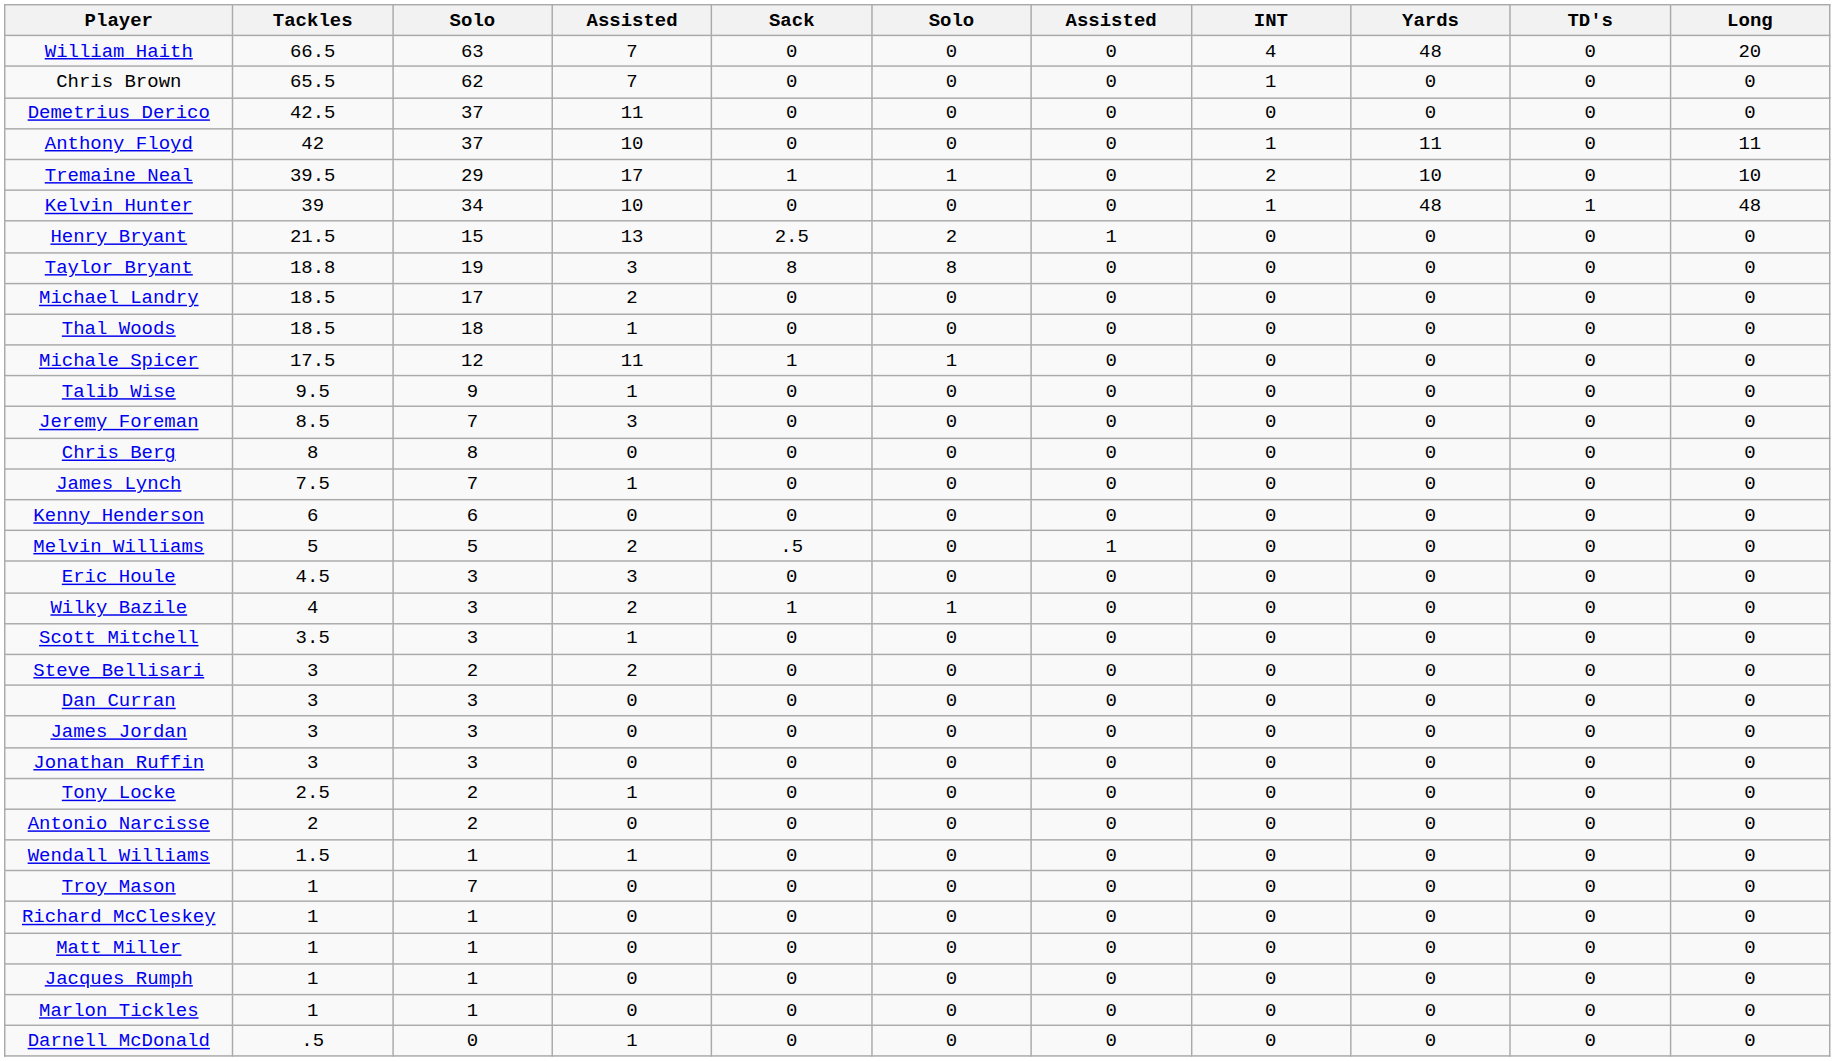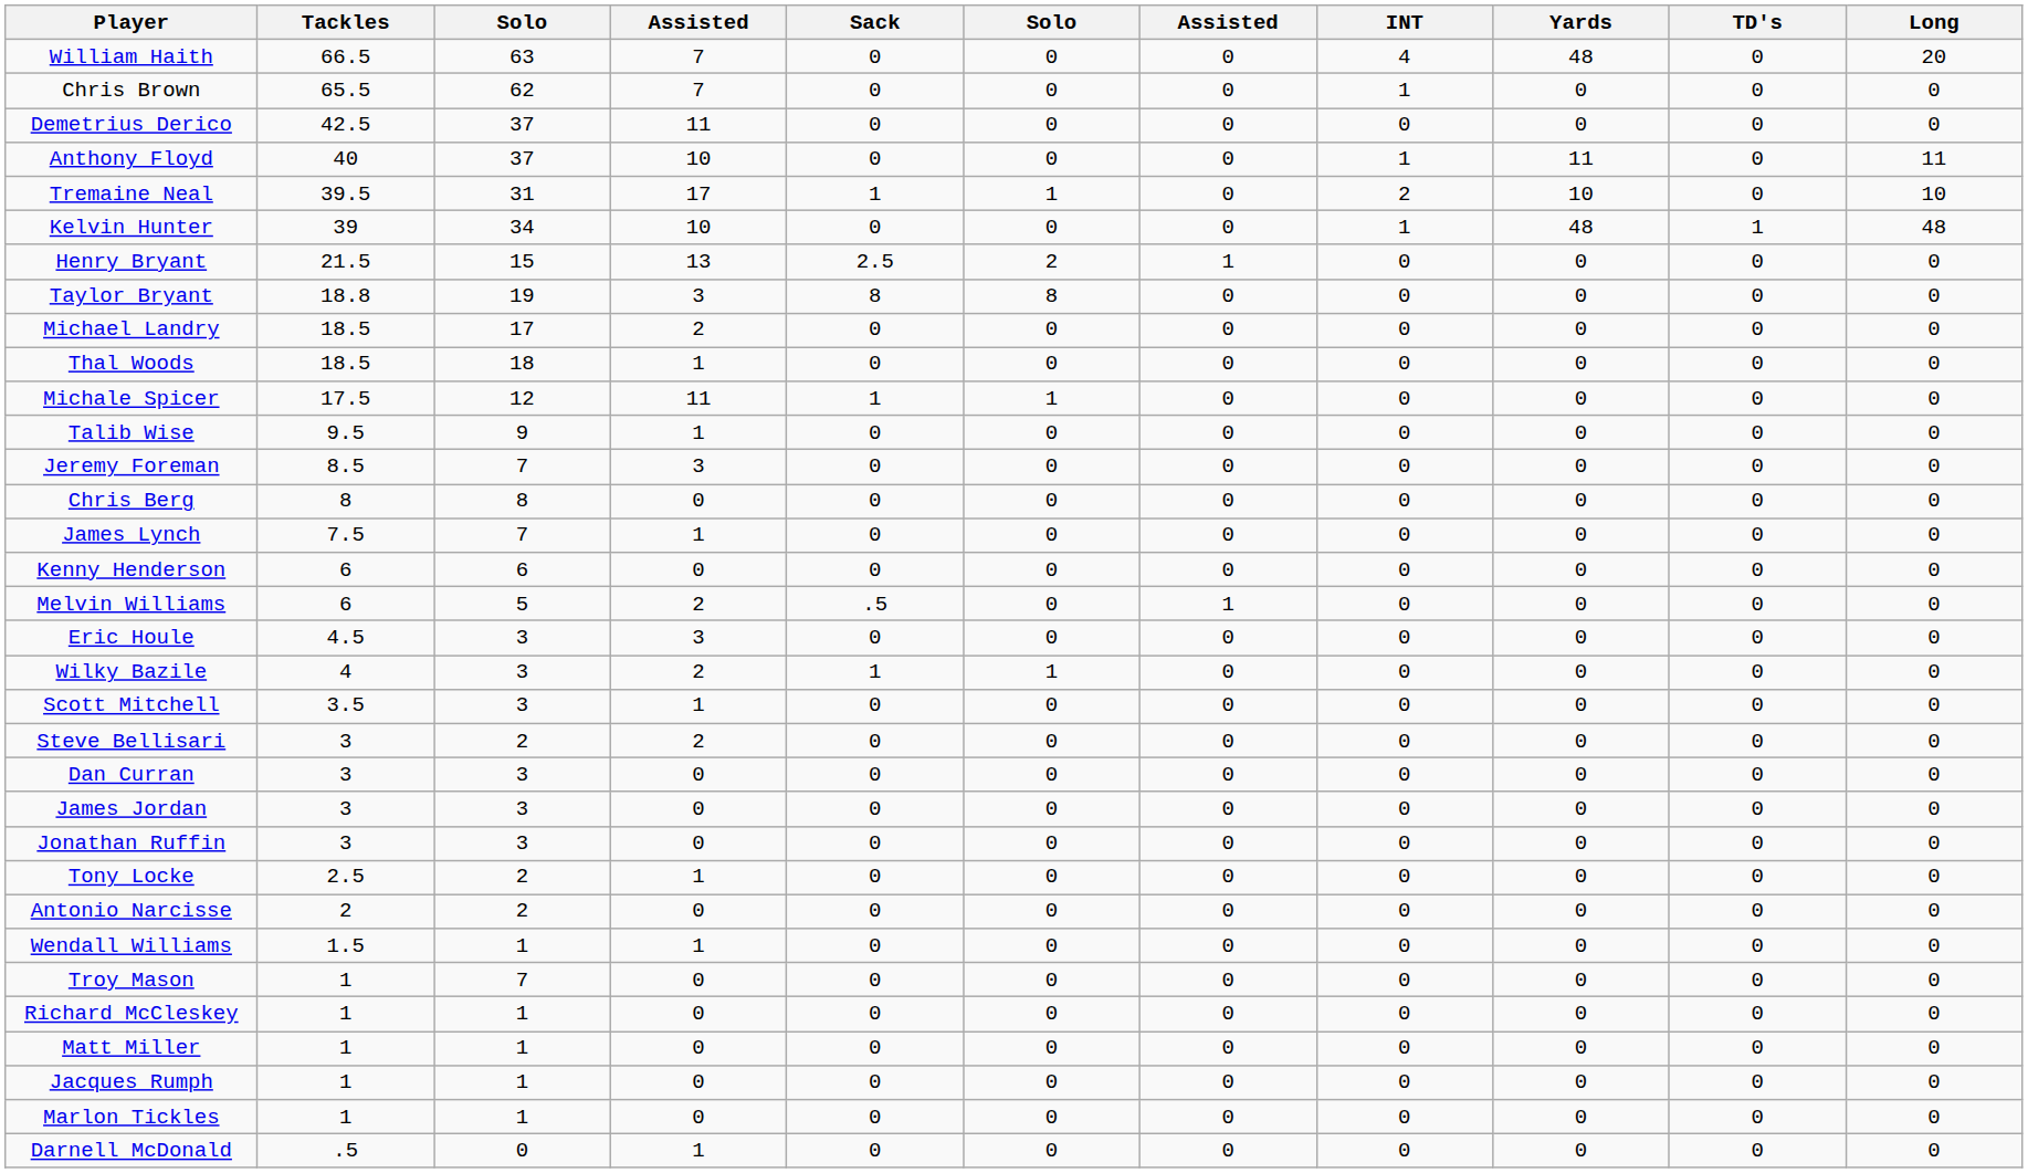 <table class="wikitable sortable">
 <tr>
 <th bgcolor="#DDDDFF" width="10%">Player</th>
 <th bgcolor="#DDDDFF" width="7%">Tackles</th>
 <th bgcolor="#DDDDFF" width="7%">Solo</th>
 <th bgcolor="#DDDDFF" width="7%">Assisted</th>
 <th bgcolor="#DDDDFF" width="7%">Sack</th>
 <th bgcolor="#DDDDFF" width="7%">Solo</th>
 <th bgcolor="#DDDDFF" width="7%">Assisted</th>
 <th bgcolor="#DDDDFF" width="7%">INT</th>
 <th bgcolor="#DDDDFF" width="7%">Yards</th>
 <th bgcolor="#DDDDFF" width="7%">TD's</th>
 <th bgcolor="#DDDDFF" width="7%">Long</th>
 </tr>
 <tr align="center">
 <td><a href='#'>William Haith</a></td>
 <td>66.5</td>
 <td>63</td>
 <td>7</td>
 <td>0</td>
 <td>0</td>
 <td>0</td>
 <td>4</td>
 <td>48</td>
 <td>0</td>
 <td>20</td>
 </tr>
 <tr align="center">
 <td>Chris Brown</td>
 <td>65.5</td>
 <td>62</td>
 <td>7</td>
 <td>0</td>
 <td>0</td>
 <td>0</td>
 <td>1</td>
 <td>0</td>
 <td>0</td>
 <td>0</td>
 </tr>
 <tr align="center">
 <td><a href='#'>Demetrius Derico</a></td>
 <td>42.5</td>
 <td>37</td>
 <td>11</td>
 <td>0</td>
 <td>0</td>
 <td>0</td>
 <td>0</td>
 <td>0</td>
 <td>0</td>
 <td>0</td>
 </tr>
 <tr align="center">
 <td><a href='#'>Anthony Floyd</a></td>
-<td>42</td>
+<td>40</td>
 <td>37</td>
 <td>10</td>
 <td>0</td>
 <td>0</td>
 <td>0</td>
 <td>1</td>
 <td>11</td>
 <td>0</td>
 <td>11</td>
 </tr>
 <tr align="center">
 <td><a href='#'>Tremaine Neal</a></td>
 <td>39.5</td>
-<td>29</td>
+<td>31</td>
 <td>17</td>
 <td>1</td>
 <td>1</td>
 <td>0</td>
 <td>2</td>
 <td>10</td>
 <td>0</td>
 <td>10</td>
 </tr>
 <tr align="center">
 <td><a href='#'>Kelvin Hunter</a></td>
 <td>39</td>
 <td>34</td>
 <td>10</td>
 <td>0</td>
 <td>0</td>
 <td>0</td>
 <td>1</td>
 <td>48</td>
 <td>1</td>
 <td>48</td>
 </tr>
 <tr align="center">
 <td><a href='#'>Henry Bryant</a></td>
 <td>21.5</td>
 <td>15</td>
 <td>13</td>
 <td>2.5</td>
 <td>2</td>
 <td>1</td>
 <td>0</td>
 <td>0</td>
 <td>0</td>
 <td>0</td>
 </tr>
 <tr align="center">
 <td><a href='#'>Taylor Bryant</a></td>
 <td>18.8</td>
 <td>19</td>
 <td>3</td>
 <td>8</td>
 <td>8</td>
 <td>0</td>
 <td>0</td>
 <td>0</td>
 <td>0</td>
 <td>0</td>
 </tr>
 <tr align="center">
 <td><a href='#'>Michael Landry</a></td>
 <td>18.5</td>
 <td>17</td>
 <td>2</td>
 <td>0</td>
 <td>0</td>
 <td>0</td>
 <td>0</td>
 <td>0</td>
 <td>0</td>
 <td>0</td>
 </tr>
 <tr align="center">
 <td><a href='#'>Thal Woods</a></td>
 <td>18.5</td>
 <td>18</td>
 <td>1</td>
 <td>0</td>
 <td>0</td>
 <td>0</td>
 <td>0</td>
 <td>0</td>
 <td>0</td>
 <td>0</td>
 </tr>
 <tr align="center">
 <td><a href='#'>Michale Spicer</a></td>
 <td>17.5</td>
 <td>12</td>
 <td>11</td>
 <td>1</td>
 <td>1</td>
 <td>0</td>
 <td>0</td>
 <td>0</td>
 <td>0</td>
 <td>0</td>
 </tr>
 <tr align="center">
 <td><a href='#'>Talib Wise</a></td>
 <td>9.5</td>
 <td>9</td>
 <td>1</td>
 <td>0</td>
 <td>0</td>
 <td>0</td>
 <td>0</td>
 <td>0</td>
 <td>0</td>
 <td>0</td>
 </tr>
 <tr align="center">
 <td><a href='#'>Jeremy Foreman</a></td>
 <td>8.5</td>
 <td>7</td>
 <td>3</td>
 <td>0</td>
 <td>0</td>
 <td>0</td>
 <td>0</td>
 <td>0</td>
 <td>0</td>
 <td>0</td>
 </tr>
 <tr align="center">
 <td><a href='#'>Chris Berg</a></td>
 <td>8</td>
 <td>8</td>
 <td>0</td>
 <td>0</td>
 <td>0</td>
 <td>0</td>
 <td>0</td>
 <td>0</td>
 <td>0</td>
 <td>0</td>
 </tr>
 <tr align="center">
 <td><a href='#'>James Lynch</a></td>
 <td>7.5</td>
 <td>7</td>
 <td>1</td>
 <td>0</td>
 <td>0</td>
 <td>0</td>
 <td>0</td>
 <td>0</td>
 <td>0</td>
 <td>0</td>
 </tr>
 <tr align="center">
 <td><a href='#'>Kenny Henderson</a></td>
 <td>6</td>
 <td>6</td>
 <td>0</td>
 <td>0</td>
 <td>0</td>
 <td>0</td>
 <td>0</td>
 <td>0</td>
 <td>0</td>
 <td>0</td>
 </tr>
 <tr align="center">
 <td><a href='#'>Melvin Williams</a></td>
-<td>5</td>
+<td>6</td>
 <td>5</td>
 <td>2</td>
 <td>.5</td>
 <td>0</td>
 <td>1</td>
 <td>0</td>
 <td>0</td>
 <td>0</td>
 <td>0</td>
 </tr>
 <tr align="center">
 <td><a href='#'>Eric Houle</a></td>
 <td>4.5</td>
 <td>3</td>
 <td>3</td>
 <td>0</td>
 <td>0</td>
 <td>0</td>
 <td>0</td>
 <td>0</td>
 <td>0</td>
 <td>0</td>
 </tr>
 <tr align="center">
 <td><a href='#'>Wilky Bazile</a></td>
 <td>4</td>
 <td>3</td>
 <td>2</td>
 <td>1</td>
 <td>1</td>
 <td>0</td>
 <td>0</td>
 <td>0</td>
 <td>0</td>
 <td>0</td>
 </tr>
 <tr align="center">
 <td><a href='#'>Scott Mitchell</a></td>
 <td>3.5</td>
 <td>3</td>
 <td>1</td>
 <td>0</td>
 <td>0</td>
 <td>0</td>
 <td>0</td>
 <td>0</td>
 <td>0</td>
 <td>0</td>
 </tr>
 <tr align="center">
 <td><a href='#'>Steve Bellisari</a></td>
 <td>3</td>
 <td>2</td>
 <td>2</td>
 <td>0</td>
 <td>0</td>
 <td>0</td>
 <td>0</td>
 <td>0</td>
 <td>0</td>
 <td>0</td>
 </tr>
 <tr align="center">
 <td><a href='#'>Dan Curran</a></td>
 <td>3</td>
 <td>3</td>
 <td>0</td>
 <td>0</td>
 <td>0</td>
 <td>0</td>
 <td>0</td>
 <td>0</td>
 <td>0</td>
 <td>0</td>
 </tr>
 <tr align="center">
 <td><a href='#'>James Jordan</a></td>
 <td>3</td>
 <td>3</td>
 <td>0</td>
 <td>0</td>
 <td>0</td>
 <td>0</td>
 <td>0</td>
 <td>0</td>
 <td>0</td>
 <td>0</td>
 </tr>
 <tr align="center">
 <td><a href='#'>Jonathan Ruffin</a></td>
 <td>3</td>
 <td>3</td>
 <td>0</td>
 <td>0</td>
 <td>0</td>
 <td>0</td>
 <td>0</td>
 <td>0</td>
 <td>0</td>
 <td>0</td>
 </tr>
 <tr align="center">
 <td><a href='#'>Tony Locke</a></td>
 <td>2.5</td>
 <td>2</td>
 <td>1</td>
 <td>0</td>
 <td>0</td>
 <td>0</td>
 <td>0</td>
 <td>0</td>
 <td>0</td>
 <td>0</td>
 </tr>
 <tr align="center">
 <td><a href='#'>Antonio Narcisse</a></td>
 <td>2</td>
 <td>2</td>
 <td>0</td>
 <td>0</td>
 <td>0</td>
 <td>0</td>
 <td>0</td>
 <td>0</td>
 <td>0</td>
 <td>0</td>
 </tr>
 <tr align="center">
 <td><a href='#'>Wendall Williams</a></td>
 <td>1.5</td>
 <td>1</td>
 <td>1</td>
 <td>0</td>
 <td>0</td>
 <td>0</td>
 <td>0</td>
 <td>0</td>
 <td>0</td>
 <td>0</td>
 </tr>
 <tr align="center">
 <td><a href='#'>Troy Mason</a></td>
 <td>1</td>
 <td>7</td>
 <td>0</td>
 <td>0</td>
 <td>0</td>
 <td>0</td>
 <td>0</td>
 <td>0</td>
 <td>0</td>
 <td>0</td>
 </tr>
 <tr align="center">
 <td><a href='#'>Richard McCleskey</a></td>
 <td>1</td>
 <td>1</td>
 <td>0</td>
 <td>0</td>
 <td>0</td>
 <td>0</td>
 <td>0</td>
 <td>0</td>
 <td>0</td>
 <td>0</td>
 </tr>
 <tr align="center">
 <td><a href='#'>Matt Miller</a></td>
 <td>1</td>
 <td>1</td>
 <td>0</td>
 <td>0</td>
 <td>0</td>
 <td>0</td>
 <td>0</td>
 <td>0</td>
 <td>0</td>
 <td>0</td>
 </tr>
 <tr align="center">
 <td><a href='#'>Jacques Rumph</a></td>
 <td>1</td>
 <td>1</td>
 <td>0</td>
 <td>0</td>
 <td>0</td>
 <td>0</td>
 <td>0</td>
 <td>0</td>
 <td>0</td>
 <td>0</td>
 </tr>
 <tr align="center">
 <td><a href='#'>Marlon Tickles</a></td>
 <td>1</td>
 <td>1</td>
 <td>0</td>
 <td>0</td>
 <td>0</td>
 <td>0</td>
 <td>0</td>
 <td>0</td>
 <td>0</td>
 <td>0</td>
 </tr>
 <tr align="center">
 <td><a href='#'>Darnell McDonald</a></td>
 <td>.5</td>
 <td>0</td>
 <td>1</td>
 <td>0</td>
 <td>0</td>
 <td>0</td>
 <td>0</td>
 <td>0</td>
 <td>0</td>
 <td>0</td>
 </tr>
 </table>
